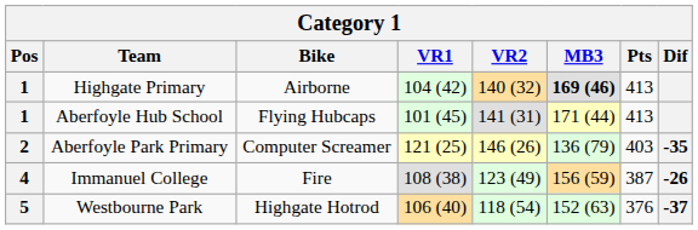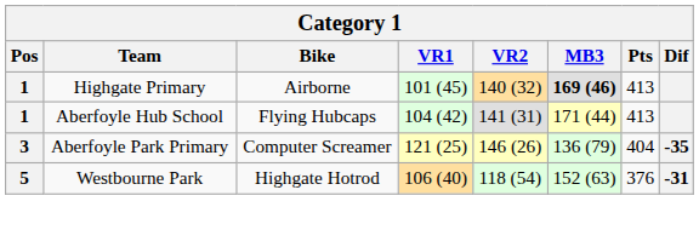 <table class="wikitable collapsible collapsed" style="font-size: 85%; text-align:center">
 <tr>
 <th colspan="8" width="500"><big>Category 1</big></th>
 </tr>
 <tr>
 <th valign="middle">Pos</th>
 <th valign="middle">Team</th>
 <th valign="middle">Bike</th>
 <th><a href='#'>VR1</a><br></th>
 <th><a href='#'>VR2</a><br></th>
 <th><a href='#'>MB3</a><br></th>
 <th valign="middle">Pts</th>
 <th valign="middle">Dif</th>
 </tr>
 <tr>
 <th>1</th>
 <td> Highgate Primary</td>
 <td>Airborne</td>
-<td bgcolor="#dfffdf">104 (42)</td>
+<td bgcolor="#dfffdf">101 (45)</td>
 <td bgcolor="#ffdf9f">140 (32)</td>
 <td bgcolor="#dfdfdf"><strong>169 (46)</strong></td>
 <td>413</td>
 <th></th>
 </tr>
 <tr>
 <th>1</th>
 <td> Aberfoyle Hub School</td>
 <td>Flying Hubcaps</td>
-<td bgcolor="#dfffdf">101 (45)</td>
+<td bgcolor="#dfffdf">104 (42)</td>
 <td bgcolor="#dfdfdf">141 (31)</td>
 <td bgcolor="#FFFFBF">171 (44)</td>
 <td>413</td>
 <th></th>
 </tr>
 <tr>
-<th>2</th>
+<th>3</th>
 <td> Aberfoyle Park Primary</td>
 <td>Computer Screamer</td>
 <td bgcolor="#FFFFBF">121 (25)</td>
 <td bgcolor="#FFFFBF">146 (26)</td>
 <td bgcolor="#dfffdf">136 (79)</td>
-<td>403</td>
+<td>404</td>
 <th>-35</th>
-</tr>
-<tr>
-<th>4</th>
-<td> Immanuel College</td>
-<td>Fire</td>
-<td bgcolor="#dfdfdf">108 (38)</td>
-<td bgcolor="#dfffdf">123 (49)</td>
-<td bgcolor="#ffdf9f">156 (59)</td>
-<td>387</td>
-<th>-26</th>
 </tr>
 <tr>
 <th>5</th>
 <td> Westbourne Park</td>
 <td>Highgate Hotrod</td>
 <td bgcolor="#ffdf9f">106 (40)</td>
 <td bgcolor="#dfffdf">118 (54)</td>
 <td bgcolor="#dfffdf">152 (63)</td>
 <td>376</td>
-<th>-37</th>
+<th>-31</th>
 </tr>
 </table>
